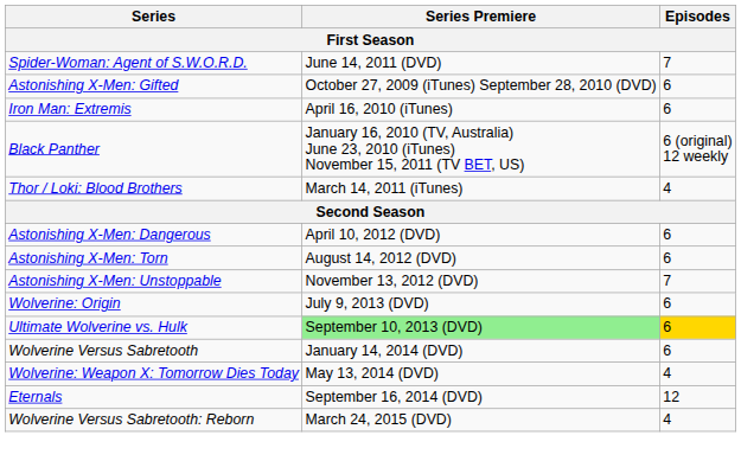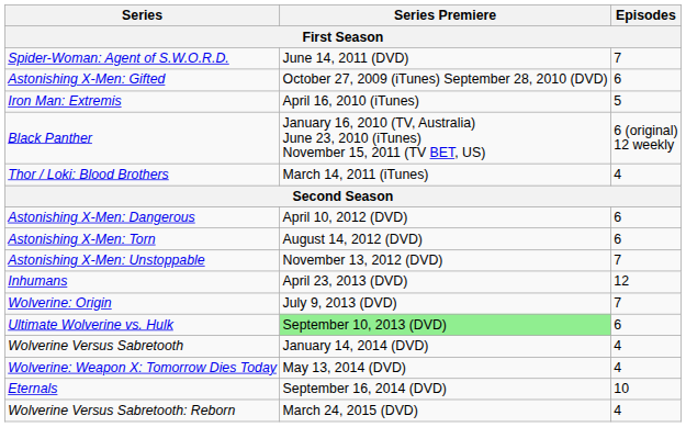 <table class="wikitable">
 <tr>
 <th>Series</th>
 <th>Series Premiere</th>
 <th>Episodes</th>
 </tr>
 <tr>
 <th colspan=3>First Season</th>
 </tr>
 <tr>
 <td><em><a href='#'>Spider-Woman: Agent of S.W.O.R.D.</a></em></td>
 <td>June 14, 2011 (DVD)</td>
 <td>7</td>
 </tr>
 <tr>
 <td><em><a href='#'>Astonishing X-Men: Gifted</a></em></td>
 <td>October 27, 2009 (iTunes) September 28, 2010 (DVD)</td>
 <td>6</td>
 </tr>
 <tr>
 <td><em><a href='#'>Iron Man: Extremis</a></em></td>
 <td>April 16, 2010 (iTunes)</td>
-<td>6</td>
+<td>5</td>
 </tr>
 <tr>
 <td><em><a href='#'>Black Panther</a></em></td>
 <td>January 16, 2010 (TV, Australia)<br>June 23, 2010 (iTunes)<br>November 15, 2011 (TV <a href='#'>BET</a>, US)</td>
 <td>6 (original)<br>12 weekly</td>
 </tr>
 <tr>
 <td><em><a href='#'>Thor / Loki: Blood Brothers</a></em></td>
 <td>March 14, 2011 (iTunes)</td>
 <td>4</td>
 </tr>
 <tr>
 <th colspan=3>Second Season</th>
 </tr>
 <tr>
 <td><em><a href='#'>Astonishing X-Men: Dangerous</a></em></td>
 <td>April 10, 2012 (DVD)</td>
 <td>6</td>
 </tr>
 <tr>
 <td><em><a href='#'>Astonishing X-Men: Torn</a></em></td>
 <td>August 14, 2012 (DVD)</td>
 <td>6</td>
 </tr>
 <tr>
 <td><em><a href='#'>Astonishing X-Men: Unstoppable</a></em></td>
 <td>November 13, 2012 (DVD)</td>
 <td>7</td>
 </tr>
 <tr>
+<td><em><a href='#'>Inhumans</a></em></td>
+<td>April 23, 2013 (DVD)</td>
+<td>12</td>
+</tr>
+<tr>
 <td><em><a href='#'>Wolverine: Origin</a></em></td>
 <td>July 9, 2013 (DVD)</td>
-<td>6</td>
+<td>7</td>
 </tr>
 <tr>
 <td><em><a href='#'>Ultimate Wolverine vs. Hulk</a></em></td>
 <td style="background: lightgreen;">September 10, 2013 (DVD)</td>
-<td style="background: gold;">6</td>
+<td>6</td>
 </tr>
 <tr>
 <td><em>Wolverine Versus Sabretooth</em></td>
 <td>January 14, 2014 (DVD)</td>
-<td>6</td>
+<td>4</td>
 </tr>
 <tr>
 <td><em><a href='#'>Wolverine: Weapon X: Tomorrow Dies Today</a></em></td>
 <td>May 13, 2014 (DVD)</td>
 <td>4</td>
 </tr>
 <tr>
 <td><em><a href='#'>Eternals</a></em></td>
 <td>September 16, 2014 (DVD)</td>
-<td>12</td>
+<td>10</td>
 </tr>
 <tr>
 <td><em>Wolverine Versus Sabretooth: Reborn</em></td>
 <td>March 24, 2015 (DVD)</td>
 <td>4</td>
 </tr>
 </table>
